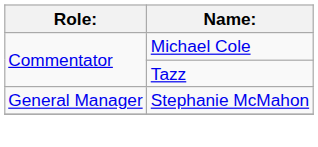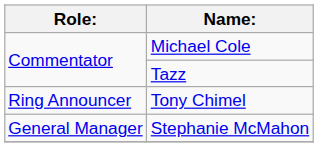 <table class=wikitable style="font-size:90%; margin: 0.5em 0 0.5em 1em; float: right; clear: right;">
 <tr>
 <th>Role:</th>
 <th>Name:</th>
 </tr>
 <tr>
 <td rowspan="2"><a href='#'>Commentator</a></td>
 <td><a href='#'>Michael Cole</a></td>
 </tr>
 <tr>
 <td><a href='#'>Tazz</a></td>
 </tr>
 <tr>
+<td><a href='#'>Ring Announcer</a></td>
+<td><a href='#'>Tony Chimel</a></td>
+</tr>
+<tr>
 <td><a href='#'>General Manager</a></td>
 <td><a href='#'>Stephanie McMahon</a></td>
 </tr>
 <tr>
 </tr>
 </table>
